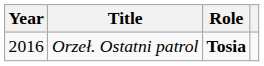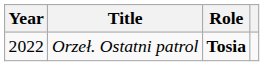 <table class="wikitable sortable">
 <tr>
 <th>Year</th>
 <th>Title</th>
 <th>Role</th>
 <th class="unsortable"></th>
 </tr>
 <tr>
-<td>2016</td>
+<td>2022</td>
 <td><em>Orzeł. Ostatni patrol</em></td>
 <td><strong>Tosia</strong></td>
 <td></td>
 </tr>
 </table>
